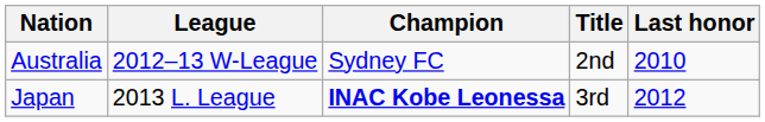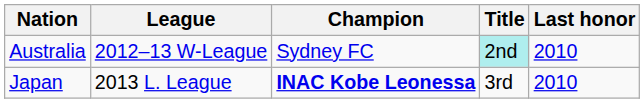 <table class="wikitable sortable">
 <tr>
 <th>Nation</th>
 <th>League</th>
 <th>Champion</th>
 <th>Title</th>
 <th>Last honor</th>
 </tr>
 <tr>
 <td> <a href='#'>Australia</a></td>
 <td><a href='#'>2012–13 W-League</a></td>
 <td><a href='#'>Sydney FC</a></td>
-<td>2nd</td>
+<td style="background: paleturquoise;">2nd</td>
 <td><a href='#'>2010</a></td>
 </tr>
 <tr>
 <td> <a href='#'>Japan</a></td>
 <td>2013 <a href='#'>L. League</a></td>
 <td><strong><a href='#'>INAC Kobe Leonessa</a></strong></td>
 <td>3rd</td>
-<td><a href='#'>2012</a></td>
+<td><a href='#'>2010</a></td>
 </tr>
 </table>
